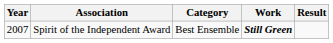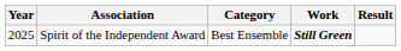 <table class="wikitable">
 <tr>
 <th>Year</th>
 <th>Association</th>
 <th>Category</th>
 <th>Work</th>
 <th>Result</th>
 </tr>
 <tr>
-<td>2007</td>
+<td>2025</td>
 <td>Spirit of the Independent Award</td>
 <td>Best Ensemble</td>
 <td><strong><em>Still Green</em></strong></td>
 <td></td>
 </tr>
 </table>
